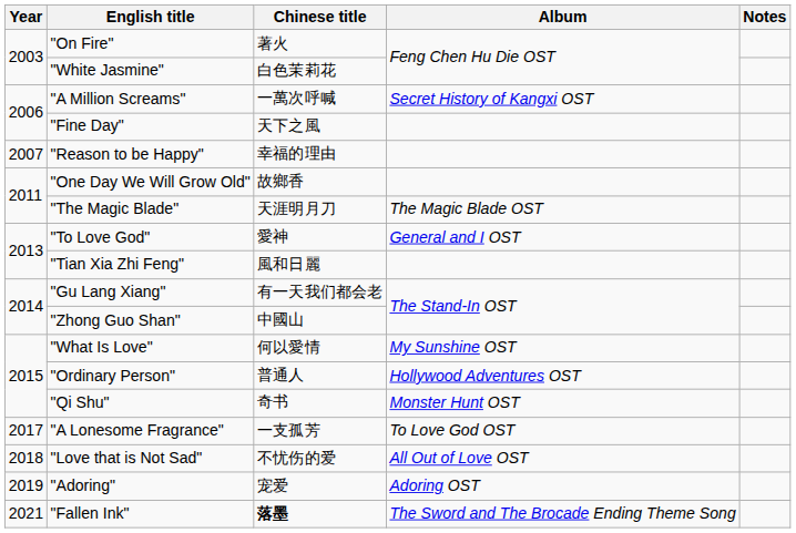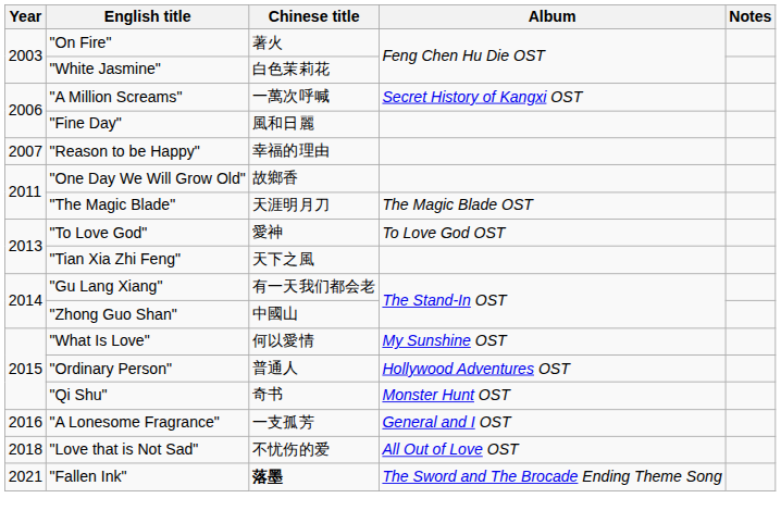 <table class="wikitable">
 <tr>
 <th>Year</th>
 <th>English title</th>
 <th>Chinese title</th>
 <th>Album</th>
 <th>Notes</th>
 </tr>
 <tr>
 <td rowspan=2>2003</td>
 <td>"On Fire"</td>
 <td>著火</td>
 <td rowspan=2><em>Feng Chen Hu Die OST</em></td>
 <td></td>
 </tr>
 <tr>
 <td>"White Jasmine"</td>
 <td>白色茉莉花</td>
 <td></td>
 </tr>
 <tr>
 <td rowspan=2>2006</td>
 <td>"A Million Screams"</td>
 <td>一萬次呼喊</td>
 <td><em><a href='#'>Secret History of Kangxi</a> OST</em></td>
 <td></td>
 </tr>
 <tr>
 <td>"Fine Day"</td>
-<td>天下之風</td>
+<td>風和日麗</td>
 <td></td>
 <td></td>
 </tr>
 <tr>
 <td>2007</td>
 <td>"Reason to be Happy"</td>
 <td>幸福的理由</td>
 <td></td>
 <td></td>
 </tr>
 <tr>
 <td rowspan=2>2011</td>
 <td>"One Day We Will Grow Old"</td>
 <td>故鄉香</td>
 <td></td>
 <td></td>
 </tr>
 <tr>
 <td>"The Magic Blade"</td>
 <td>天涯明月刀</td>
 <td><em>The Magic Blade OST</em></td>
 <td></td>
 </tr>
 <tr>
 <td rowspan=2>2013</td>
 <td>"To Love God"</td>
 <td>愛神</td>
-<td><em><a href='#'>General and I</a> OST</em></td>
+<td><em>To Love God OST</em></td>
 <td></td>
 </tr>
 <tr>
 <td>"Tian Xia Zhi Feng"</td>
-<td>風和日麗</td>
+<td>天下之風</td>
 <td></td>
 <td></td>
 </tr>
 <tr>
 <td rowspan=2>2014</td>
 <td>"Gu Lang Xiang"</td>
 <td>有一天我们都会老</td>
 <td rowspan=2><em><a href='#'>The Stand-In</a> OST</em></td>
 <td></td>
 </tr>
 <tr>
 <td>"Zhong Guo Shan"</td>
 <td>中國山</td>
 <td></td>
 </tr>
 <tr>
 <td rowspan=3>2015</td>
 <td>"What Is Love"</td>
 <td>何以愛情</td>
 <td><em><a href='#'>My Sunshine</a> OST</em></td>
 <td></td>
 </tr>
 <tr>
 <td>"Ordinary Person"</td>
 <td>普通人</td>
 <td><em><a href='#'>Hollywood Adventures</a> OST</em></td>
 <td></td>
 </tr>
 <tr>
 <td>"Qi Shu"</td>
 <td>奇书</td>
 <td><em><a href='#'>Monster Hunt</a> OST</em></td>
 <td></td>
 </tr>
 <tr>
-<td>2017</td>
+<td>2016</td>
 <td>"A Lonesome Fragrance"</td>
 <td>一支孤芳</td>
-<td><em>To Love God OST</em></td>
+<td><em><a href='#'>General and I</a> OST</em></td>
 <td></td>
 </tr>
 <tr>
 <td>2018</td>
 <td>"Love that is Not Sad"</td>
 <td>不忧伤的爱</td>
 <td><em><a href='#'>All Out of Love</a> OST</em></td>
 <td></td>
 </tr>
 <tr>
-<td>2019</td>
-<td>"Adoring"</td>
-<td>宠爱</td>
-<td><em><a href='#'>Adoring</a> OST</em></td>
-<td></td>
-</tr>
-<tr>
 <td>2021</td>
 <td>"Fallen Ink"</td>
 <td><strong>落墨</strong></td>
 <td><em><a href='#'>The Sword and The Brocade</a> Ending Theme Song</em></td>
 <td></td>
 </tr>
 </table>
